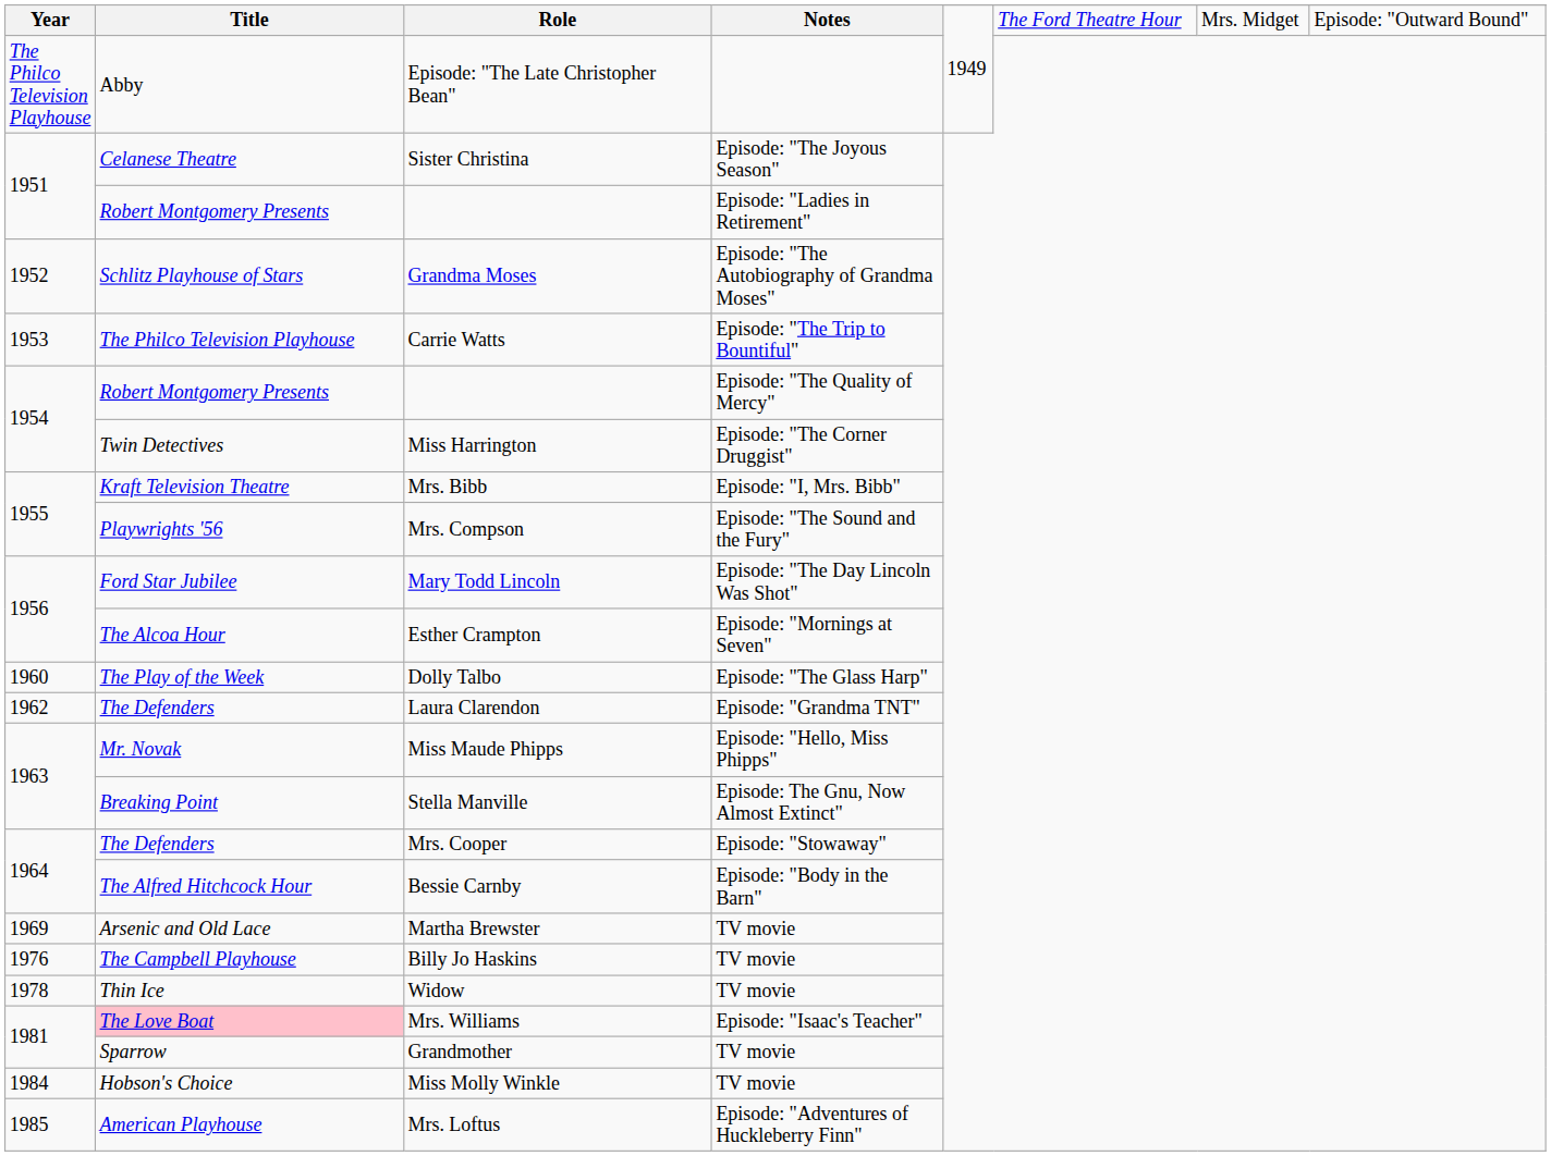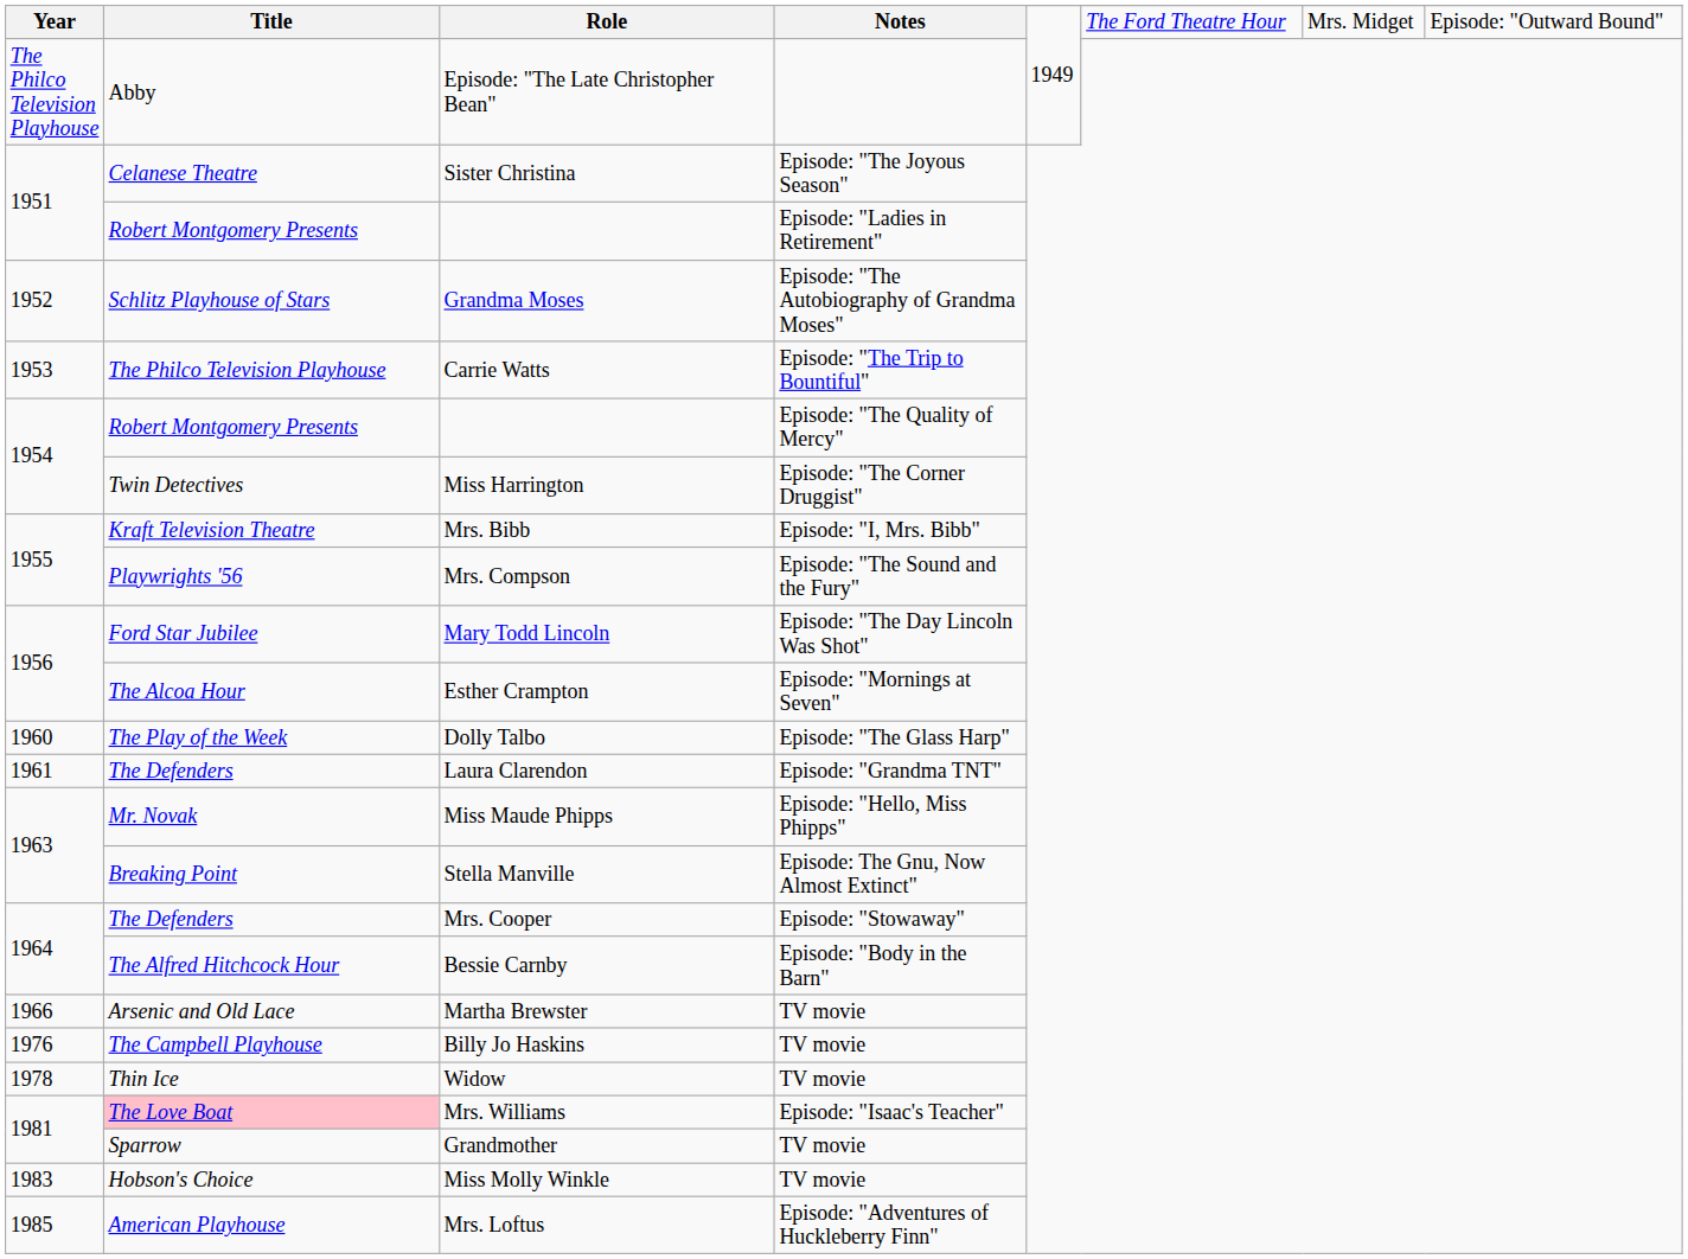 <table class="wikitable sortable" style="width: 100%; margin-right: 0;">
 <tr>
 <th scope="col" width="4%" rowspan="2">Year</th>
 <th scope="col" width="20%" rowspan="2">Title</th>
 <th scope="col" width="20%" rowspan="2">Role</th>
 <th scope="col" width="15%" rowspan="2">Notes</th>
 </tr>
 <tr>
 <td rowspan=2>1949</td>
 <td><em><a href='#'>The Ford Theatre Hour</a></em></td>
 <td>Mrs. Midget</td>
 <td>Episode: "Outward Bound"</td>
 </tr>
 <tr>
 <td><em><a href='#'>The Philco Television Playhouse</a></em></td>
 <td>Abby</td>
 <td>Episode: "The Late Christopher Bean"</td>
 </tr>
 <tr>
 <td rowspan=2>1951</td>
 <td><em><a href='#'>Celanese Theatre</a></em></td>
 <td>Sister Christina</td>
 <td>Episode: "The Joyous Season"</td>
 </tr>
 <tr>
 <td><em><a href='#'>Robert Montgomery Presents</a></em></td>
 <td></td>
 <td>Episode: "Ladies in Retirement"</td>
 </tr>
 <tr>
 <td>1952</td>
 <td><em><a href='#'>Schlitz Playhouse of Stars</a></em></td>
 <td><a href='#'>Grandma Moses</a></td>
 <td>Episode: "The Autobiography of Grandma Moses"</td>
 </tr>
 <tr>
 <td>1953</td>
 <td><em><a href='#'>The Philco Television Playhouse</a></em></td>
 <td>Carrie Watts</td>
 <td>Episode: "<a href='#'>The Trip to Bountiful</a>"</td>
 </tr>
 <tr>
 <td rowspan=2>1954</td>
 <td><em><a href='#'>Robert Montgomery Presents</a></em></td>
 <td></td>
 <td>Episode: "The Quality of Mercy"</td>
 </tr>
 <tr>
 <td><em>Twin Detectives</em></td>
 <td>Miss Harrington</td>
 <td>Episode: "The Corner Druggist"</td>
 </tr>
 <tr>
 <td rowspan=2>1955</td>
 <td><em><a href='#'>Kraft Television Theatre</a></em></td>
 <td>Mrs. Bibb</td>
 <td>Episode: "I, Mrs. Bibb"</td>
 </tr>
 <tr>
 <td><em><a href='#'>Playwrights '56</a></em></td>
 <td>Mrs. Compson</td>
 <td>Episode: "The Sound and the Fury"</td>
 </tr>
 <tr>
 <td rowspan=2>1956</td>
 <td><em><a href='#'>Ford Star Jubilee</a></em></td>
 <td><a href='#'>Mary Todd Lincoln</a></td>
 <td>Episode: "The Day Lincoln Was Shot"</td>
 </tr>
 <tr>
 <td><em><a href='#'>The Alcoa Hour</a></em></td>
 <td>Esther Crampton</td>
 <td>Episode: "Mornings at Seven"</td>
 </tr>
 <tr>
 <td>1960</td>
 <td><em><a href='#'>The Play of the Week</a></em></td>
 <td>Dolly Talbo</td>
 <td>Episode: "The Glass Harp"</td>
 </tr>
 <tr>
-<td>1962</td>
+<td>1961</td>
 <td><em><a href='#'>The Defenders</a></em></td>
 <td>Laura Clarendon</td>
 <td>Episode: "Grandma TNT"</td>
 </tr>
 <tr>
 <td rowspan=2>1963</td>
 <td><em><a href='#'>Mr. Novak</a></em></td>
 <td>Miss Maude Phipps</td>
 <td>Episode: "Hello, Miss Phipps"</td>
 </tr>
 <tr>
 <td><em><a href='#'>Breaking Point</a></em></td>
 <td>Stella Manville</td>
 <td>Episode: The Gnu, Now Almost Extinct"</td>
 </tr>
 <tr>
 <td rowspan=2>1964</td>
 <td><em><a href='#'>The Defenders</a></em></td>
 <td>Mrs. Cooper</td>
 <td>Episode: "Stowaway"</td>
 </tr>
 <tr>
 <td><em><a href='#'>The Alfred Hitchcock Hour</a></em></td>
 <td>Bessie Carnby</td>
 <td>Episode: "Body in the Barn"</td>
 </tr>
 <tr>
-<td>1969</td>
+<td>1966</td>
 <td><em>Arsenic and Old Lace</em></td>
 <td>Martha Brewster</td>
 <td>TV movie</td>
 </tr>
 <tr>
 <td>1976</td>
 <td><em><a href='#'>The Campbell Playhouse</a></em></td>
 <td>Billy Jo Haskins</td>
 <td>TV movie</td>
 </tr>
 <tr>
 <td>1978</td>
 <td><em>Thin Ice</em></td>
 <td>Widow</td>
 <td>TV movie</td>
 </tr>
 <tr>
 <td rowspan=2>1981</td>
 <td style="background: pink;"><em><a href='#'>The Love Boat</a></em></td>
 <td>Mrs. Williams</td>
 <td>Episode: "Isaac's Teacher"</td>
 </tr>
 <tr>
 <td><em>Sparrow</em></td>
 <td>Grandmother</td>
 <td>TV movie</td>
 </tr>
 <tr>
-<td>1984</td>
+<td>1983</td>
 <td><em>Hobson's Choice</em></td>
 <td>Miss Molly Winkle</td>
 <td>TV movie</td>
 </tr>
 <tr>
 <td>1985</td>
 <td><em><a href='#'>American Playhouse</a></em></td>
 <td>Mrs. Loftus</td>
 <td>Episode: "Adventures of Huckleberry Finn"</td>
 </tr>
 </table>
